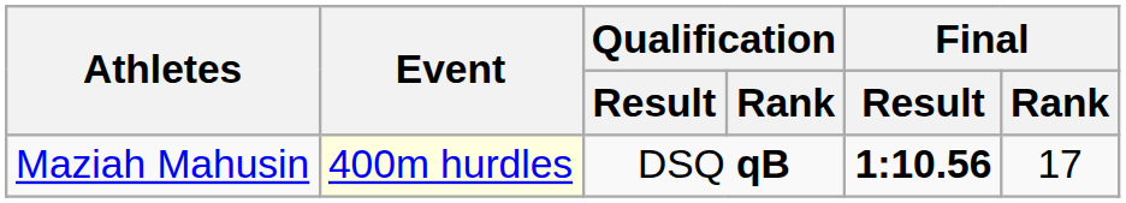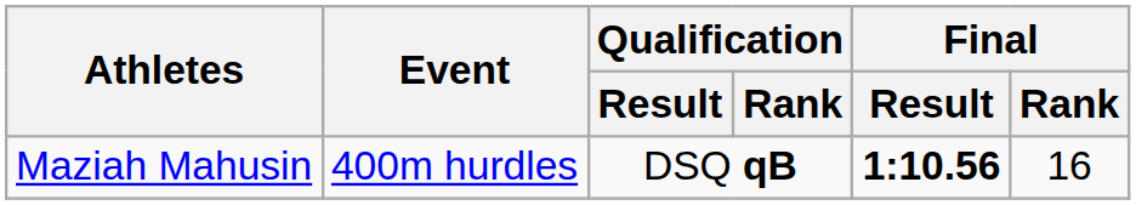 <table class="wikitable" border="1" style="font-size:90%">
 <tr>
 <th rowspan=2>Athletes</th>
 <th rowspan=2>Event</th>
 <th colspan=2>Qualification</th>
 <th colspan=2>Final</th>
 </tr>
 <tr>
 <th>Result</th>
 <th>Rank</th>
 <th>Result</th>
 <th>Rank</th>
 </tr>
 <tr>
 <td><a href='#'>Maziah Mahusin</a></td>
-<td style="background: lightyellow;"><a href='#'>400m hurdles</a></td>
+<td><a href='#'>400m hurdles</a></td>
 <td align=center colspan=2>DSQ <strong>qB</strong></td>
 <td align=center><strong>1:10.56</strong></td>
-<td align=center>17</td>
+<td align=center>16</td>
 </tr>
 </table>
